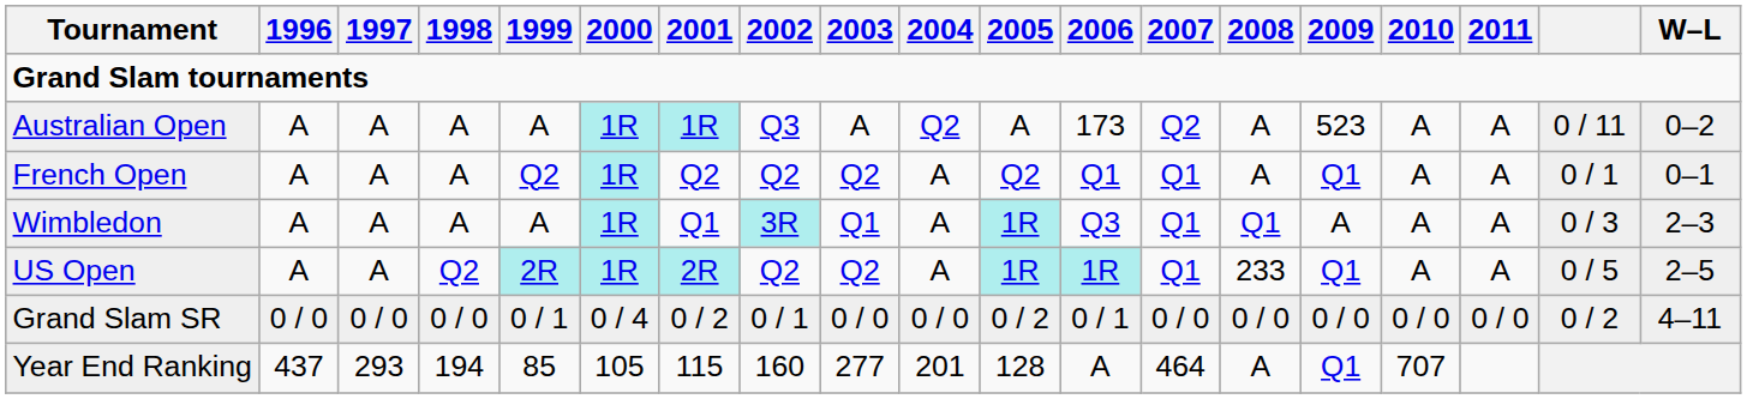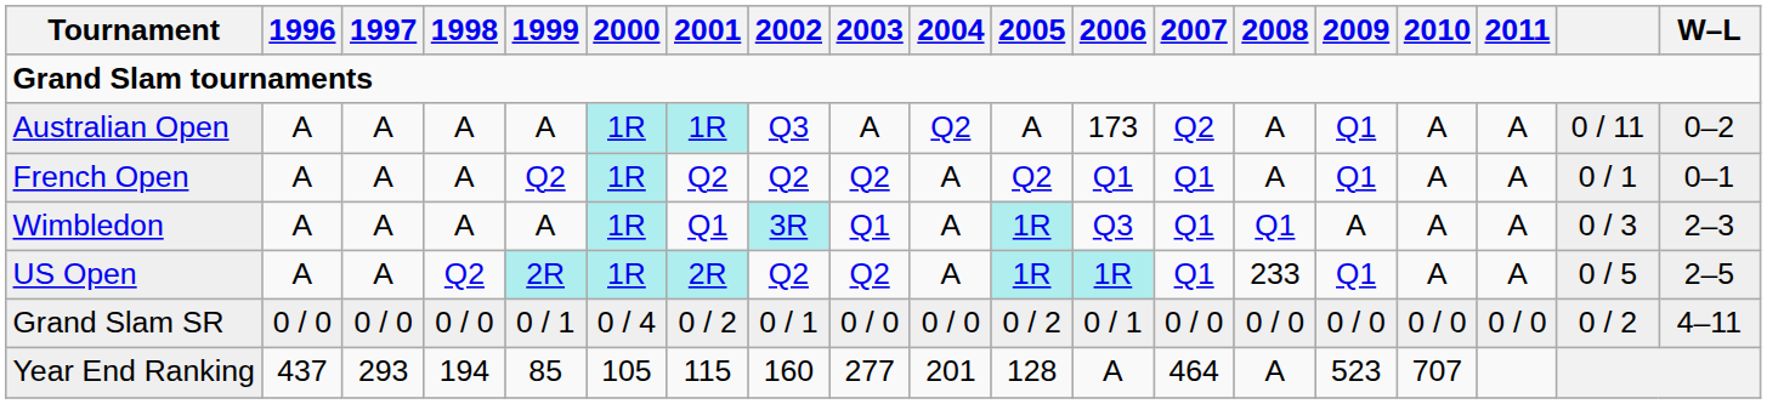 <table class=wikitable style=text-align:center;font-size:97%>
 <tr>
 <th>Tournament</th>
 <th><a href='#'>1996</a></th>
 <th><a href='#'>1997</a></th>
 <th><a href='#'>1998</a></th>
 <th><a href='#'>1999</a></th>
 <th><a href='#'>2000</a></th>
 <th><a href='#'>2001</a></th>
 <th><a href='#'>2002</a></th>
 <th><a href='#'>2003</a></th>
 <th><a href='#'>2004</a></th>
 <th><a href='#'>2005</a></th>
 <th><a href='#'>2006</a></th>
 <th><a href='#'>2007</a></th>
 <th><a href='#'>2008</a></th>
 <th><a href='#'>2009</a></th>
 <th><a href='#'>2010</a></th>
 <th><a href='#'>2011</a></th>
 <th width=45></th>
 <th width=45>W–L</th>
 </tr>
 <tr>
 <td colspan=21 align=left><strong>Grand Slam tournaments</strong></td>
 </tr>
 <tr>
 <td bgcolor=#efefef align=left><a href='#'>Australian Open</a></td>
 <td>A</td>
 <td>A</td>
 <td>A</td>
 <td>A</td>
 <td bgcolor=#afeeee><a href='#'>1R</a></td>
 <td bgcolor=#afeeee><a href='#'>1R</a></td>
 <td><a href='#'>Q3</a></td>
 <td>A</td>
 <td><a href='#'>Q2</a></td>
 <td>A</td>
 <td>173</td>
 <td><a href='#'>Q2</a></td>
 <td>A</td>
-<td>523</td>
+<td><a href='#'>Q1</a></td>
 <td>A</td>
 <td>A</td>
 <td bgcolor=#efefef>0 / 11</td>
 <td bgcolor=#efefef>0–2</td>
 </tr>
 <tr>
 <td bgcolor=#efefef align=left><a href='#'>French Open</a></td>
 <td>A</td>
 <td>A</td>
 <td>A</td>
 <td><a href='#'>Q2</a></td>
 <td bgcolor=#afeeee><a href='#'>1R</a></td>
 <td><a href='#'>Q2</a></td>
 <td><a href='#'>Q2</a></td>
 <td><a href='#'>Q2</a></td>
 <td>A</td>
 <td><a href='#'>Q2</a></td>
 <td><a href='#'>Q1</a></td>
 <td><a href='#'>Q1</a></td>
 <td>A</td>
 <td><a href='#'>Q1</a></td>
 <td>A</td>
 <td>A</td>
 <td bgcolor=#efefef>0 / 1</td>
 <td bgcolor=#efefef>0–1</td>
 </tr>
 <tr>
 <td bgcolor=#efefef align=left><a href='#'>Wimbledon</a></td>
 <td>A</td>
 <td>A</td>
 <td>A</td>
 <td>A</td>
 <td bgcolor=#afeeee><a href='#'>1R</a></td>
 <td><a href='#'>Q1</a></td>
 <td bgcolor=#afeeee><a href='#'>3R</a></td>
 <td><a href='#'>Q1</a></td>
 <td>A</td>
 <td bgcolor=#afeeee><a href='#'>1R</a></td>
 <td><a href='#'>Q3</a></td>
 <td><a href='#'>Q1</a></td>
 <td><a href='#'>Q1</a></td>
 <td>A</td>
 <td>A</td>
 <td>A</td>
 <td bgcolor=#efefef>0 / 3</td>
 <td bgcolor=#efefef>2–3</td>
 </tr>
 <tr>
 <td bgcolor=#efefef align=left><a href='#'>US Open</a></td>
 <td>A</td>
 <td>A</td>
 <td><a href='#'>Q2</a></td>
 <td bgcolor=#afeeee><a href='#'>2R</a></td>
 <td bgcolor=#afeeee><a href='#'>1R</a></td>
 <td bgcolor=#afeeee><a href='#'>2R</a></td>
 <td><a href='#'>Q2</a></td>
 <td><a href='#'>Q2</a></td>
 <td>A</td>
 <td bgcolor=#afeeee><a href='#'>1R</a></td>
 <td bgcolor=#afeeee><a href='#'>1R</a></td>
 <td><a href='#'>Q1</a></td>
 <td>233</td>
 <td><a href='#'>Q1</a></td>
 <td>A</td>
 <td>A</td>
 <td bgcolor=#efefef>0 / 5</td>
 <td bgcolor=#efefef>2–5</td>
 </tr>
 <tr>
 <td bgcolor=#efefef align=left>Grand Slam SR</td>
 <td bgcolor=#efefef>0 / 0</td>
 <td bgcolor=#efefef>0 / 0</td>
 <td bgcolor=#efefef>0 / 0</td>
 <td bgcolor=#efefef>0 / 1</td>
 <td bgcolor=#efefef>0 / 4</td>
 <td bgcolor=#efefef>0 / 2</td>
 <td bgcolor=#efefef>0 / 1</td>
 <td bgcolor=#efefef>0 / 0</td>
 <td bgcolor=#efefef>0 / 0</td>
 <td bgcolor=#efefef>0 / 2</td>
 <td bgcolor=#efefef>0 / 1</td>
 <td bgcolor=#efefef>0 / 0</td>
 <td bgcolor=#efefef>0 / 0</td>
 <td bgcolor=#efefef>0 / 0</td>
 <td bgcolor=#efefef>0 / 0</td>
 <td bgcolor=#efefef>0 / 0</td>
 <td bgcolor=#efefef>0 / 2</td>
 <td bgcolor=#efefef>4–11</td>
 </tr>
 <tr>
 <td bgcolor=#EFEFEF align=left>Year End Ranking</td>
 <td>437</td>
 <td>293</td>
 <td>194</td>
 <td>85</td>
 <td>105</td>
 <td>115</td>
 <td>160</td>
 <td>277</td>
 <td>201</td>
 <td>128</td>
 <td>A</td>
 <td>464</td>
 <td>A</td>
-<td><a href='#'>Q1</a></td>
+<td>523</td>
 <td>707</td>
 <td></td>
 <th colspan=2></th>
 </tr>
 </table>
